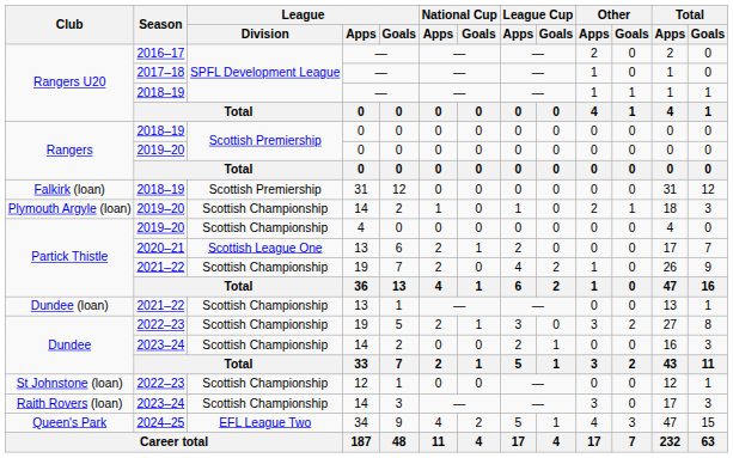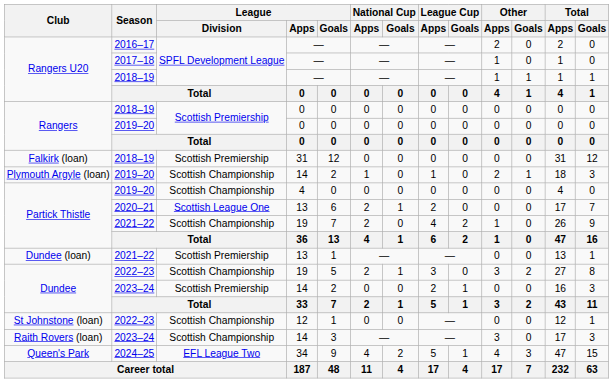 <table class="wikitable" style="text-align: center">
 <tr>
 <th rowspan="2">Club</th>
 <th rowspan="2">Season</th>
 <th colspan="3">League</th>
 <th colspan="2">National Cup</th>
 <th colspan="2">League Cup</th>
 <th colspan="2">Other</th>
 <th colspan="2">Total</th>
 </tr>
 <tr>
 <th>Division</th>
 <th>Apps</th>
 <th>Goals</th>
 <th>Apps</th>
 <th>Goals</th>
 <th>Apps</th>
 <th>Goals</th>
 <th>Apps</th>
 <th>Goals</th>
 <th>Apps</th>
 <th>Goals</th>
 </tr>
 <tr>
 <td rowspan="4"><a href='#'>Rangers U20</a></td>
 <td><a href='#'>2016–17</a></td>
 <td rowspan="3"><a href='#'>SPFL Development League</a></td>
 <td colspan="2">—</td>
 <td colspan="2">—</td>
 <td colspan="2">—</td>
 <td>2</td>
 <td>0</td>
 <td>2</td>
 <td>0</td>
 </tr>
 <tr>
 <td><a href='#'>2017–18</a></td>
 <td colspan="2">—</td>
 <td colspan="2">—</td>
 <td colspan="2">—</td>
 <td>1</td>
 <td>0</td>
 <td>1</td>
 <td>0</td>
 </tr>
 <tr>
 <td><a href='#'>2018–19</a></td>
 <td colspan="2">—</td>
 <td colspan="2">—</td>
 <td colspan="2">—</td>
 <td>1</td>
 <td>1</td>
 <td>1</td>
 <td>1</td>
 </tr>
 <tr>
 <th colspan="2">Total</th>
 <th>0</th>
 <th>0</th>
 <th>0</th>
 <th>0</th>
 <th>0</th>
 <th>0</th>
 <th>4</th>
 <th>1</th>
 <th>4</th>
 <th>1</th>
 </tr>
 <tr>
 <td rowspan="3"><a href='#'>Rangers</a></td>
 <td><a href='#'>2018–19</a></td>
 <td rowspan="2"><a href='#'>Scottish Premiership</a></td>
 <td>0</td>
 <td>0</td>
 <td>0</td>
 <td>0</td>
 <td>0</td>
 <td>0</td>
 <td>0</td>
 <td>0</td>
 <td>0</td>
 <td>0</td>
 </tr>
 <tr>
 <td><a href='#'>2019–20</a></td>
 <td>0</td>
 <td>0</td>
 <td>0</td>
 <td>0</td>
 <td>0</td>
 <td>0</td>
 <td>0</td>
 <td>0</td>
 <td>0</td>
 <td>0</td>
 </tr>
 <tr>
 <th colspan="2">Total</th>
 <th>0</th>
 <th>0</th>
 <th>0</th>
 <th>0</th>
 <th>0</th>
 <th>0</th>
 <th>0</th>
 <th>0</th>
 <th>0</th>
 <th>0</th>
 </tr>
 <tr>
 <td><a href='#'>Falkirk</a> (loan)</td>
 <td><a href='#'>2018–19</a></td>
 <td>Scottish Premiership</td>
 <td>31</td>
 <td>12</td>
 <td>0</td>
 <td>0</td>
 <td>0</td>
 <td>0</td>
 <td>0</td>
 <td>0</td>
 <td>31</td>
 <td>12</td>
 </tr>
 <tr>
 <td><a href='#'>Plymouth Argyle</a> (loan)</td>
 <td><a href='#'>2019–20</a></td>
 <td>Scottish Championship</td>
 <td>14</td>
 <td>2</td>
 <td>1</td>
 <td>0</td>
 <td>1</td>
 <td>0</td>
 <td>2</td>
 <td>1</td>
 <td>18</td>
 <td>3</td>
 </tr>
 <tr>
 <td rowspan="4"><a href='#'>Partick Thistle</a></td>
 <td><a href='#'>2019–20</a></td>
 <td>Scottish Championship</td>
 <td>4</td>
 <td>0</td>
 <td>0</td>
 <td>0</td>
 <td>0</td>
 <td>0</td>
 <td>0</td>
 <td>0</td>
 <td>4</td>
 <td>0</td>
 </tr>
 <tr>
 <td><a href='#'>2020–21</a></td>
 <td><a href='#'>Scottish League One</a></td>
 <td>13</td>
 <td>6</td>
 <td>2</td>
 <td>1</td>
 <td>2</td>
 <td>0</td>
 <td>0</td>
 <td>0</td>
 <td>17</td>
 <td>7</td>
 </tr>
 <tr>
 <td><a href='#'>2021–22</a></td>
 <td>Scottish Championship</td>
 <td>19</td>
 <td>7</td>
 <td>2</td>
 <td>0</td>
 <td>4</td>
 <td>2</td>
 <td>1</td>
 <td>0</td>
 <td>26</td>
 <td>9</td>
 </tr>
 <tr>
 <th colspan="2">Total</th>
 <th>36</th>
 <th>13</th>
 <th>4</th>
 <th>1</th>
 <th>6</th>
 <th>2</th>
 <th>1</th>
 <th>0</th>
 <th>47</th>
 <th>16</th>
 </tr>
 <tr>
 <td><a href='#'>Dundee</a> (loan)</td>
 <td><a href='#'>2021–22</a></td>
-<td>Scottish Championship</td>
+<td>Scottish Premiership</td>
 <td>13</td>
 <td>1</td>
 <td colspan="2">—</td>
 <td colspan="2">—</td>
 <td>0</td>
 <td>0</td>
 <td>13</td>
 <td>1</td>
 </tr>
 <tr>
 <td rowspan="3"><a href='#'>Dundee</a></td>
 <td><a href='#'>2022–23</a></td>
 <td>Scottish Championship</td>
 <td>19</td>
 <td>5</td>
 <td>2</td>
 <td>1</td>
 <td>3</td>
 <td>0</td>
 <td>3</td>
 <td>2</td>
 <td>27</td>
 <td>8</td>
 </tr>
 <tr>
 <td><a href='#'>2023–24</a></td>
-<td>Scottish Championship</td>
+<td>Scottish Premiership</td>
 <td>14</td>
 <td>2</td>
 <td>0</td>
 <td>0</td>
 <td>2</td>
 <td>1</td>
 <td>0</td>
 <td>0</td>
 <td>16</td>
 <td>3</td>
 </tr>
 <tr>
 <th colspan="2">Total</th>
 <th>33</th>
 <th>7</th>
 <th>2</th>
 <th>1</th>
 <th>5</th>
 <th>1</th>
 <th>3</th>
 <th>2</th>
 <th>43</th>
 <th>11</th>
 </tr>
 <tr>
 <td><a href='#'>St Johnstone</a> (loan)</td>
 <td><a href='#'>2022–23</a></td>
 <td>Scottish Championship</td>
 <td>12</td>
 <td>1</td>
 <td>0</td>
 <td>0</td>
 <td colspan="2">—</td>
 <td>0</td>
 <td>0</td>
 <td>12</td>
 <td>1</td>
 </tr>
 <tr>
 <td><a href='#'>Raith Rovers</a> (loan)</td>
 <td><a href='#'>2023–24</a></td>
 <td>Scottish Championship</td>
 <td>14</td>
 <td>3</td>
 <td colspan="2">—</td>
 <td colspan="2">—</td>
 <td>3</td>
 <td>0</td>
 <td>17</td>
 <td>3</td>
 </tr>
 <tr>
 <td><a href='#'>Queen's Park</a></td>
 <td><a href='#'>2024–25</a></td>
 <td><a href='#'>EFL League Two</a></td>
 <td>34</td>
 <td>9</td>
 <td>4</td>
 <td>2</td>
 <td>5</td>
 <td>1</td>
 <td>4</td>
 <td>3</td>
 <td>47</td>
 <td>15</td>
 </tr>
 <tr>
 <th colspan="3">Career total</th>
 <th>187</th>
 <th>48</th>
 <th>11</th>
 <th>4</th>
 <th>17</th>
 <th>4</th>
 <th>17</th>
 <th>7</th>
 <th>232</th>
 <th>63</th>
 </tr>
 </table>
